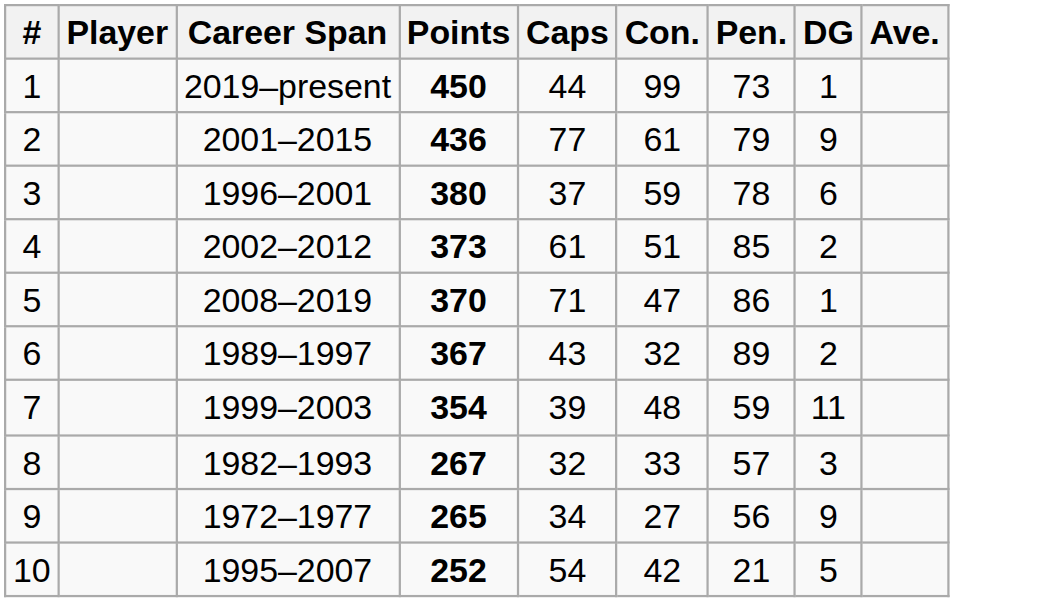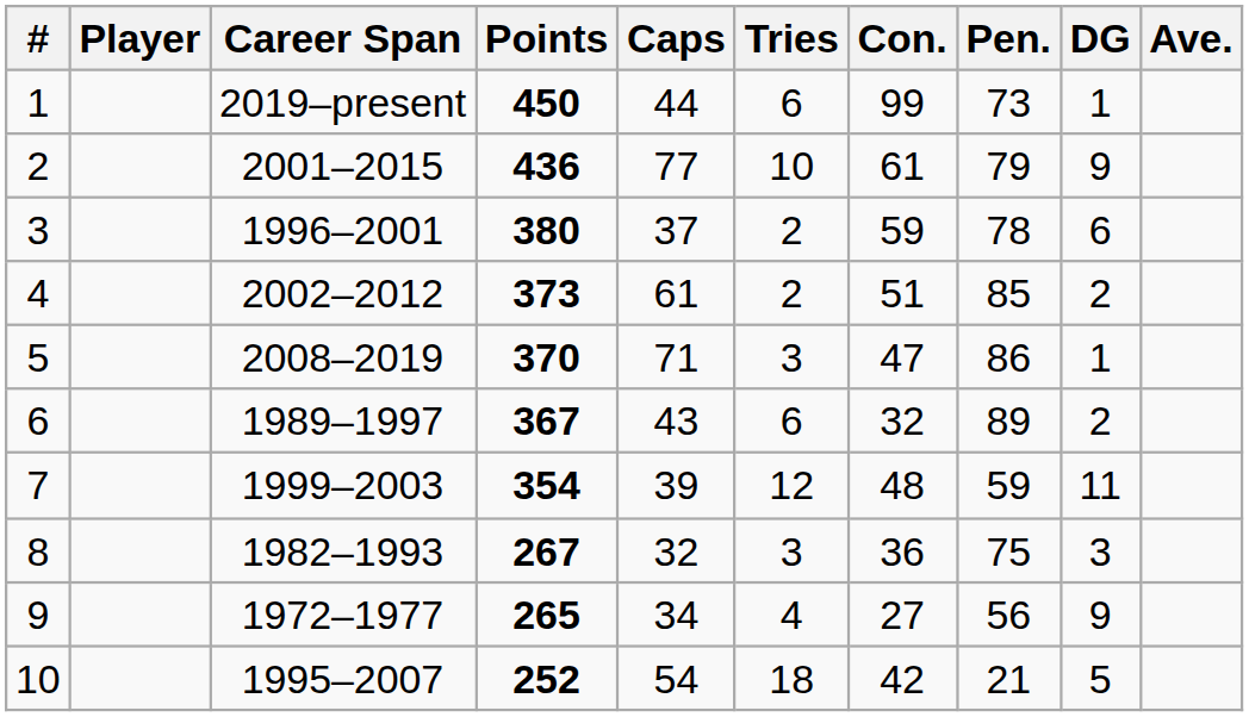 <table class="wikitable sortable" style="font-size:95%; text-align:center;">
 <tr>
 <th>#</th>
 <th>Player</th>
 <th>Career Span</th>
 <th>Points</th>
 <th>Caps</th>
+<th>Tries</th>
 <th>Con.</th>
 <th>Pen.</th>
 <th>DG</th>
 <th>Ave.</th>
 </tr>
 <tr>
 <td>1</td>
 <td><strong></strong></td>
 <td>2019–present</td>
 <td><strong>450</strong></td>
 <td>44</td>
+<td>6</td>
 <td>99</td>
 <td>73</td>
 <td>1</td>
 <td></td>
 </tr>
 <tr>
 <td>2</td>
 <td></td>
 <td>2001–2015</td>
 <td><strong>436</strong></td>
 <td>77</td>
+<td>10</td>
 <td>61</td>
 <td>79</td>
 <td>9</td>
 <td></td>
 </tr>
 <tr>
 <td>3</td>
 <td></td>
 <td>1996–2001</td>
 <td><strong>380</strong></td>
 <td>37</td>
+<td>2</td>
 <td>59</td>
 <td>78</td>
 <td>6</td>
 <td></td>
 </tr>
 <tr>
 <td>4</td>
 <td></td>
 <td>2002–2012</td>
 <td><strong>373</strong></td>
 <td>61</td>
+<td>2</td>
 <td>51</td>
 <td>85</td>
 <td>2</td>
 <td></td>
 </tr>
 <tr>
 <td>5</td>
 <td></td>
 <td>2008–2019</td>
 <td><strong>370</strong></td>
 <td>71</td>
+<td>3</td>
 <td>47</td>
 <td>86</td>
 <td>1</td>
 <td></td>
 </tr>
 <tr>
 <td>6</td>
 <td></td>
 <td>1989–1997</td>
 <td><strong>367</strong></td>
 <td>43</td>
+<td>6</td>
 <td>32</td>
 <td>89</td>
 <td>2</td>
 <td></td>
 </tr>
 <tr>
 <td>7</td>
 <td></td>
 <td>1999–2003</td>
 <td><strong>354</strong></td>
 <td>39</td>
+<td>12</td>
 <td>48</td>
 <td>59</td>
 <td>11</td>
 <td></td>
 </tr>
 <tr>
 <td>8</td>
 <td></td>
 <td>1982–1993</td>
 <td><strong>267</strong></td>
 <td>32</td>
-<td>33</td>
-<td>57</td>
+<td>3</td>
+<td>36</td>
+<td>75</td>
 <td>3</td>
 <td></td>
 </tr>
 <tr>
 <td>9</td>
 <td></td>
 <td>1972–1977</td>
 <td><strong>265</strong></td>
 <td>34</td>
+<td>4</td>
 <td>27</td>
 <td>56</td>
 <td>9</td>
 <td></td>
 </tr>
 <tr>
 <td>10</td>
 <td></td>
 <td>1995–2007</td>
 <td><strong>252</strong></td>
 <td>54</td>
+<td>18</td>
 <td>42</td>
 <td>21</td>
 <td>5</td>
 <td></td>
 </tr>
 </table>
